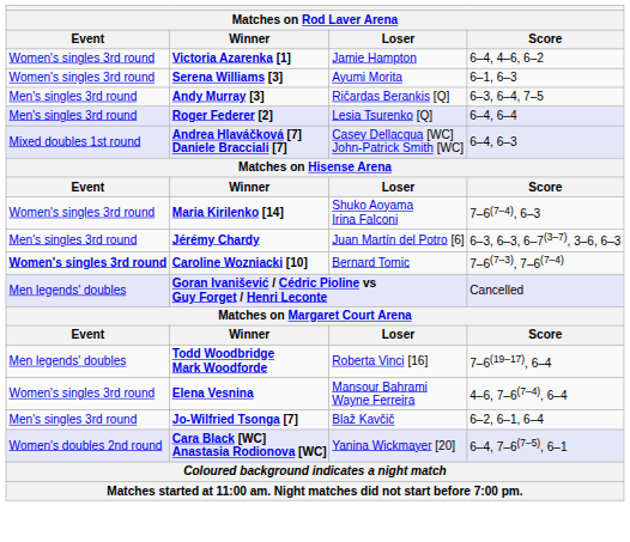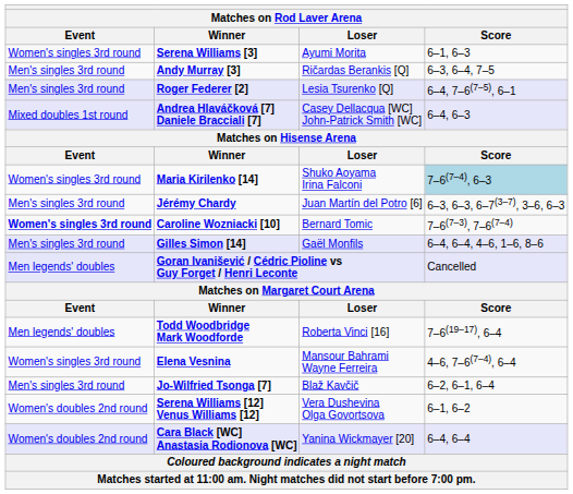 <table class="wikitable collapsible uncollapsed" style="margin:1em auto;">
 <tr>
 <th colspan=4></th>
 </tr>
 <tr>
 <th colspan=4><strong>Matches on <a href='#'>Rod Laver Arena</a></strong></th>
 </tr>
 <tr>
 <th>Event</th>
 <th>Winner</th>
 <th>Loser</th>
 <th>Score</th>
-</tr>
-<tr>
-<td><a href='#'>Women's singles 3rd round</a></td>
-<td><strong> <a href='#'>Victoria Azarenka</a> [1]</strong></td>
-<td> <a href='#'>Jamie Hampton</a></td>
-<td>6–4, 4–6, 6–2</td>
 </tr>
 <tr>
 <td><a href='#'>Women's singles 3rd round</a></td>
 <td><strong> <a href='#'>Serena Williams</a> [3]</strong></td>
 <td> <a href='#'>Ayumi Morita</a></td>
 <td>6–1, 6–3</td>
 </tr>
 <tr>
 <td><a href='#'>Men's singles 3rd round</a></td>
 <td><strong> <a href='#'>Andy Murray</a> [3]</strong></td>
 <td> <a href='#'>Ričardas Berankis</a> [Q]</td>
 <td>6–3, 6–4, 7–5</td>
 </tr>
 <tr bgcolor=lavender>
 <td><a href='#'>Men's singles 3rd round</a></td>
 <td><strong> <a href='#'>Roger Federer</a> [2]</strong></td>
 <td> <a href='#'>Lesia Tsurenko</a> [Q]</td>
-<td>6–4, 6–4</td>
+<td>6–4, 7–6<sup>(7–5)</sup>, 6–1</td>
 </tr>
 <tr bgcolor=lavender>
 <td><a href='#'>Mixed doubles 1st round</a></td>
 <td><strong> <a href='#'>Andrea Hlaváčková</a> [7] <br>  <a href='#'>Daniele Bracciali</a> [7]</strong></td>
 <td> <a href='#'>Casey Dellacqua</a> [WC] <br>  <a href='#'>John-Patrick Smith</a> [WC]</td>
 <td>6–4, 6–3</td>
 </tr>
 <tr>
 <th colspan=4><strong>Matches on <a href='#'>Hisense Arena</a></strong></th>
 </tr>
 <tr>
 <th>Event</th>
 <th>Winner</th>
 <th>Loser</th>
 <th>Score</th>
 </tr>
 <tr>
 <td><a href='#'>Women's singles 3rd round</a></td>
 <td><strong> <a href='#'>Maria Kirilenko</a> [14]</strong></td>
 <td> <a href='#'>Shuko Aoyama</a> <br>  <a href='#'>Irina Falconi</a></td>
-<td>7–6<sup>(7–4)</sup>, 6–3</td>
+<td style="background: lightblue;">7–6<sup>(7–4)</sup>, 6–3</td>
 </tr>
 <tr>
 <td><a href='#'>Men's singles 3rd round</a></td>
 <td><strong> <a href='#'>Jérémy Chardy</a></strong></td>
 <td> <a href='#'>Juan Martín del Potro</a> [6]</td>
 <td>6–3, 6–3, 6–7<sup>(3–7)</sup>, 3–6, 6–3</td>
 </tr>
 <tr>
 <td><strong><a href='#'>Women's singles 3rd round</a></strong></td>
 <td><strong> <a href='#'>Caroline Wozniacki</a> [10]</strong></td>
 <td> <a href='#'>Bernard Tomic</a></td>
 <td>7–6<sup>(7–3)</sup>, 7–6<sup>(7–4)</sup></td>
+</tr>
+<tr bgcolor=lavender>
+<td><a href='#'>Men's singles 3rd round</a></td>
+<td><strong> <a href='#'>Gilles Simon</a> [14]</strong></td>
+<td> <a href='#'>Gaël Monfils</a></td>
+<td>6–4, 6–4, 4–6, 1–6, 8–6</td>
 </tr>
 <tr bgcolor=lavender>
 <td><a href='#'>Men legends' doubles</a></td>
 <td colspan=2><strong> <a href='#'>Goran Ivanišević</a> /  <a href='#'>Cédric Pioline</a> vs<br>  <a href='#'>Guy Forget</a> /  <a href='#'>Henri Leconte</a></strong></td>
 <td>Cancelled</td>
 </tr>
 <tr>
 <th colspan=4><strong>Matches on <a href='#'>Margaret Court Arena</a></strong></th>
 </tr>
 <tr>
 <th>Event</th>
 <th>Winner</th>
 <th>Loser</th>
 <th>Score</th>
 </tr>
 <tr>
 <td><a href='#'>Men legends' doubles</a></td>
 <td><strong> <a href='#'>Todd Woodbridge</a> <br>  <a href='#'>Mark Woodforde</a></strong></td>
 <td> <a href='#'>Roberta Vinci</a> [16]</td>
 <td>7–6<sup>(19–17)</sup>, 6–4</td>
 </tr>
 <tr>
 <td><a href='#'>Women's singles 3rd round</a></td>
 <td><strong> <a href='#'>Elena Vesnina</a></strong></td>
 <td> <a href='#'>Mansour Bahrami</a> <br>  <a href='#'>Wayne Ferreira</a></td>
 <td>4–6, 7–6<sup>(7–4)</sup>, 6–4</td>
 </tr>
 <tr>
 <td><a href='#'>Men's singles 3rd round</a></td>
 <td><strong> <a href='#'>Jo-Wilfried Tsonga</a> [7]</strong></td>
 <td> <a href='#'>Blaž Kavčič</a></td>
 <td>6–2, 6–1, 6–4</td>
 </tr>
+<tr>
+<td><a href='#'>Women's doubles 2nd round</a></td>
+<td><strong> <a href='#'>Serena Williams</a> [12] <br>  <a href='#'>Venus Williams</a> [12]</strong></td>
+<td> <a href='#'>Vera Dushevina</a> <br>  <a href='#'>Olga Govortsova</a></td>
+<td>6–1, 6–2</td>
+</tr>
 <tr bgcolor=lavender>
 <td><a href='#'>Women's doubles 2nd round</a></td>
 <td><strong> <a href='#'>Cara Black</a> [WC] <br>  <a href='#'>Anastasia Rodionova</a> [WC]</strong></td>
 <td> <a href='#'>Yanina Wickmayer</a> [20]</td>
-<td>6–4, 7–6<sup>(7–5)</sup>, 6–1</td>
+<td>6–4, 6–4</td>
 </tr>
 <tr>
 <th colspan=4><em>Coloured background indicates a night match</em></th>
 </tr>
 <tr>
 <th colspan=4>Matches started at 11:00 am. Night matches did not start before 7:00 pm.</th>
 </tr>
 </table>
